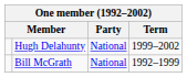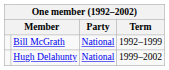 <table class="wikitable">
 <tr>
 <th colspan="4">One member (1992–2002)</th>
 </tr>
 <tr>
 <th colspan="2">Member</th>
 <th>Party</th>
 <th>Term</th>
 </tr>
 <tr>
 <td> </td>
+<td><a href='#'>Bill McGrath</a></td>
+<td><a href='#'>National</a></td>
+<td>1992–1999</td>
+</tr>
+<tr>
+<td> </td>
 <td><a href='#'>Hugh Delahunty</a></td>
 <td><a href='#'>National</a></td>
 <td>1999–2002</td>
 </tr>
-<tr>
-<td> </td>
-<td><a href='#'>Bill McGrath</a></td>
-<td><a href='#'>National</a></td>
-<td>1992–1999</td>
-</tr>
 </table>
